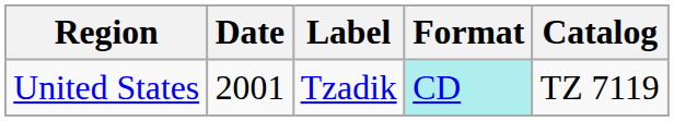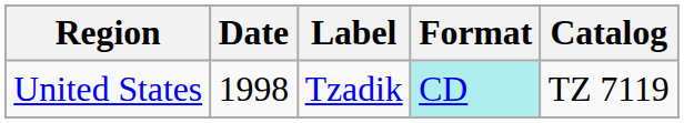 <table class="wikitable">
 <tr>
 <th>Region</th>
 <th>Date</th>
 <th>Label</th>
 <th>Format</th>
 <th>Catalog</th>
 </tr>
 <tr>
 <td><a href='#'>United States</a></td>
-<td>2001</td>
+<td>1998</td>
 <td><a href='#'>Tzadik</a></td>
 <td style="background: paleturquoise;"><a href='#'>CD</a></td>
 <td>TZ 7119</td>
 </tr>
 </table>
